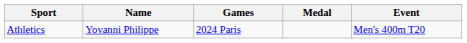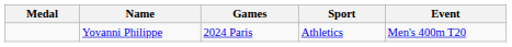 <table class="wikitable">
 <tr>
-<th style="width:7em">Sport</th>
+<th style="width:6em">Medal</th>
 <th style="width:10em">Name</th>
 <th style="width:8em">Games</th>
-<th style="width:6em">Medal</th>
+<th style="width:7em">Sport</th>
 <th style="width:10em">Event</th>
 </tr>
 <tr>
-<td><a href='#'>Athletics</a></td>
+<td></td>
 <td><a href='#'>Yovanni Philippe</a></td>
 <td><a href='#'>2024 Paris</a></td>
-<td></td>
+<td><a href='#'>Athletics</a></td>
 <td><a href='#'>Men's 400m T20</a></td>
 </tr>
 </table>
